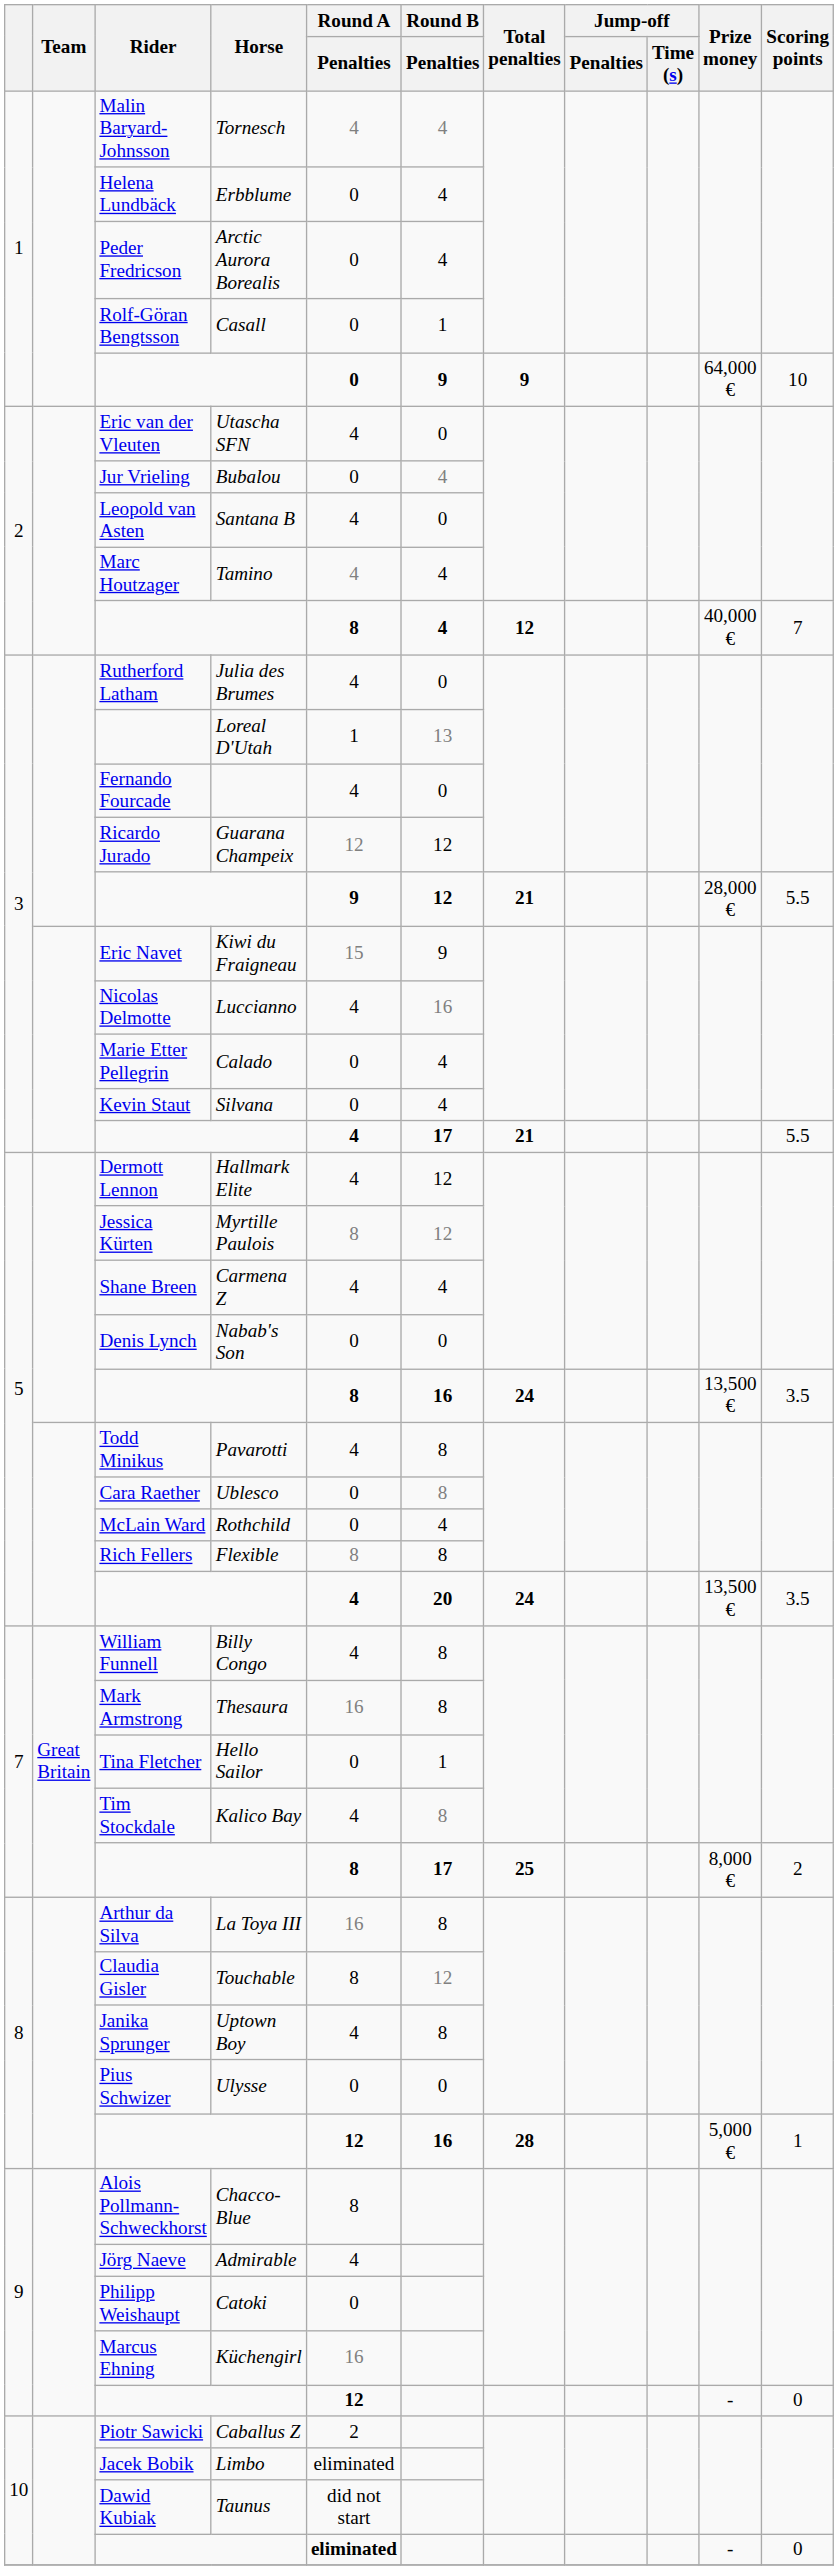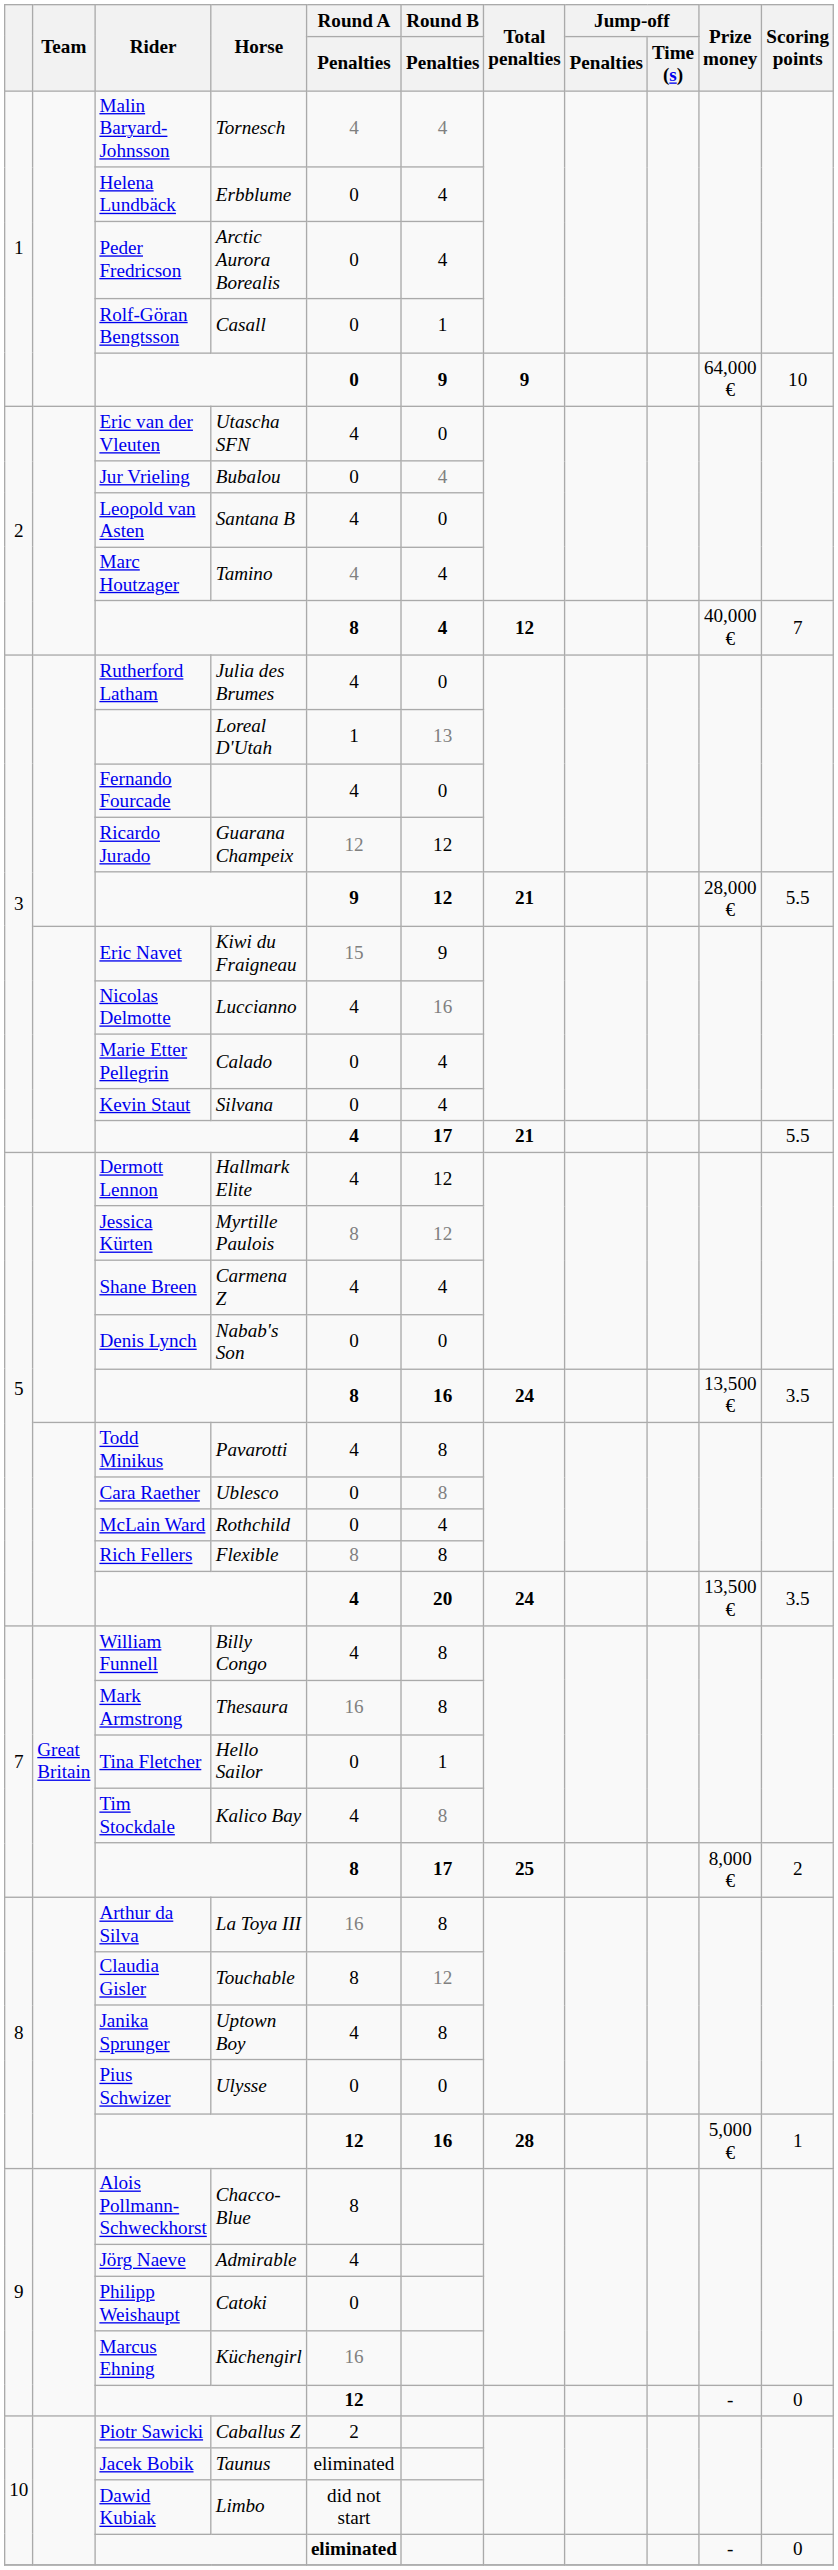 <table class="wikitable" style="font-size: 90%">
 <tr>
 <th rowspan=2 width=20></th>
 <th rowspan=2 width=125>Team</th>
 <th rowspan=2 width=180>Rider</th>
 <th rowspan=2 width=150>Horse</th>
 <th>Round A</th>
 <th>Round B</th>
 <th rowspan=2 width=75>Total penalties</th>
 <th colspan=2>Jump-off</th>
 <th rowspan=2 width=65>Prize<br>money</th>
 <th rowspan=2 width=60>Scoring<br>points</th>
 </tr>
 <tr>
 <th width=75>Penalties</th>
 <th width=75>Penalties</th>
 <th width=75>Penalties</th>
 <th width=75>Time<br>(<a href='#'>s</a>)</th>
 </tr>
 <tr>
 <td rowspan=5 align=center>1</td>
 <td rowspan=5></td>
 <td><a href='#'>Malin Baryard-Johnsson</a></td>
 <td><em>Tornesch</em></td>
 <td align=center style=color:gray>4</td>
 <td align=center style=color:gray>4</td>
 <td rowspan=4></td>
 <td rowspan=4></td>
 <td rowspan=4></td>
 <td rowspan=4></td>
 <td rowspan=4></td>
 </tr>
 <tr>
 <td><a href='#'>Helena Lundbäck</a></td>
 <td><em>Erbblume</em></td>
 <td align=center>0</td>
 <td align=center>4</td>
 </tr>
 <tr>
 <td><a href='#'>Peder Fredricson</a></td>
 <td><em>Arctic Aurora Borealis</em></td>
 <td align=center>0</td>
 <td align=center>4</td>
 </tr>
 <tr>
 <td><a href='#'>Rolf-Göran Bengtsson</a></td>
 <td><em>Casall</em></td>
 <td align=center>0</td>
 <td align=center>1</td>
 </tr>
 <tr>
 <td colspan=2></td>
 <td align=center><strong>0</strong></td>
 <td align=center><strong>9</strong></td>
 <td align=center><strong>9</strong></td>
 <td></td>
 <td></td>
 <td align=center>64,000 €</td>
 <td align=center>10</td>
 </tr>
 <tr>
 <td rowspan=5 align=center>2</td>
 <td rowspan=5></td>
 <td><a href='#'>Eric van der Vleuten</a></td>
 <td><em>Utascha SFN</em></td>
 <td align=center>4</td>
 <td align=center>0</td>
 <td rowspan=4></td>
 <td rowspan=4></td>
 <td rowspan=4></td>
 <td rowspan=4></td>
 <td rowspan=4></td>
 </tr>
 <tr>
 <td><a href='#'>Jur Vrieling</a></td>
 <td><em>Bubalou</em></td>
 <td align=center>0</td>
 <td align=center style=color:gray>4</td>
 </tr>
 <tr>
 <td><a href='#'>Leopold van Asten</a></td>
 <td><em>Santana B</em></td>
 <td align=center>4</td>
 <td align=center>0</td>
 </tr>
 <tr>
 <td><a href='#'>Marc Houtzager</a></td>
 <td><em>Tamino</em></td>
 <td align=center style=color:gray>4</td>
 <td align=center>4</td>
 </tr>
 <tr>
 <td colspan=2></td>
 <td align=center><strong>8</strong></td>
 <td align=center><strong>4</strong></td>
 <td align=center><strong>12</strong></td>
 <td></td>
 <td></td>
 <td align=center>40,000 €</td>
 <td align=center>7</td>
 </tr>
 <tr>
 <td rowspan=10 align=center>3</td>
 <td rowspan=5></td>
 <td><a href='#'>Rutherford Latham</a></td>
 <td><em>Julia des Brumes</em></td>
 <td align=center>4</td>
 <td align=center>0</td>
 <td rowspan=4></td>
 <td rowspan=4></td>
 <td rowspan=4></td>
 <td rowspan=4></td>
 <td rowspan=4></td>
 </tr>
 <tr>
 <td></td>
 <td><em>Loreal D'Utah</em></td>
 <td align=center>1</td>
 <td align=center style=color:gray>13</td>
 </tr>
 <tr>
 <td><a href='#'>Fernando Fourcade</a></td>
 <td></td>
 <td align=center>4</td>
 <td align=center>0</td>
 </tr>
 <tr>
 <td><a href='#'>Ricardo Jurado</a></td>
 <td><em>Guarana Champeix</em></td>
 <td align=center style=color:gray>12</td>
 <td align=center>12</td>
 </tr>
 <tr>
 <td colspan=2></td>
 <td align=center><strong>9</strong></td>
 <td align=center><strong>12</strong></td>
 <td align=center><strong>21</strong></td>
 <td></td>
 <td></td>
 <td align=center>28,000 €</td>
 <td align=center>5.5</td>
 </tr>
 <tr>
 <td rowspan=5></td>
 <td><a href='#'>Eric Navet</a></td>
 <td><em>Kiwi du Fraigneau</em></td>
 <td align=center style=color:gray>15</td>
 <td align=center>9</td>
 <td rowspan=4></td>
 <td rowspan=4></td>
 <td rowspan=4></td>
 <td rowspan=4></td>
 <td rowspan=4></td>
 </tr>
 <tr>
 <td><a href='#'>Nicolas Delmotte</a></td>
 <td><em>Luccianno</em></td>
 <td align=center>4</td>
 <td align=center style=color:gray>16</td>
 </tr>
 <tr>
 <td><a href='#'>Marie Etter Pellegrin</a></td>
 <td><em>Calado</em></td>
 <td align=center>0</td>
 <td align=center>4</td>
 </tr>
 <tr>
 <td><a href='#'>Kevin Staut</a></td>
 <td><em>Silvana</em></td>
 <td align=center>0</td>
 <td align=center>4</td>
 </tr>
 <tr>
 <td colspan=2></td>
 <td align=center><strong>4</strong></td>
 <td align=center><strong>17</strong></td>
 <td align=center><strong>21</strong></td>
 <td></td>
 <td></td>
 <td align=center></td>
 <td align=center>5.5</td>
 </tr>
 <tr>
 <td rowspan=10 align=center>5</td>
 <td rowspan=5></td>
 <td><a href='#'>Dermott Lennon</a></td>
 <td><em>Hallmark Elite</em></td>
 <td align=center>4</td>
 <td align=center>12</td>
 <td rowspan=4></td>
 <td rowspan=4></td>
 <td rowspan=4></td>
 <td rowspan=4></td>
 <td rowspan=4></td>
 </tr>
 <tr>
 <td><a href='#'>Jessica Kürten</a></td>
 <td><em>Myrtille Paulois</em></td>
 <td align=center style=color:gray>8</td>
 <td align=center style=color:gray>12</td>
 </tr>
 <tr>
 <td><a href='#'>Shane Breen</a></td>
 <td><em>Carmena Z</em></td>
 <td align=center>4</td>
 <td align=center>4</td>
 </tr>
 <tr>
 <td><a href='#'>Denis Lynch</a></td>
 <td><em>Nabab's Son</em></td>
 <td align=center>0</td>
 <td align=center>0</td>
 </tr>
 <tr>
 <td colspan=2></td>
 <td align=center><strong>8</strong></td>
 <td align=center><strong>16</strong></td>
 <td align=center><strong>24</strong></td>
 <td></td>
 <td></td>
 <td align=center>13,500 €</td>
 <td align=center>3.5</td>
 </tr>
 <tr>
 <td rowspan=5></td>
 <td><a href='#'>Todd Minikus</a></td>
 <td><em>Pavarotti</em></td>
 <td align=center>4</td>
 <td align=center>8</td>
 <td rowspan=4></td>
 <td rowspan=4></td>
 <td rowspan=4></td>
 <td rowspan=4></td>
 <td rowspan=4></td>
 </tr>
 <tr>
 <td><a href='#'>Cara Raether</a></td>
 <td><em>Ublesco</em></td>
 <td align=center>0</td>
 <td align=center style=color:gray>8</td>
 </tr>
 <tr>
 <td><a href='#'>McLain Ward</a></td>
 <td><em>Rothchild</em></td>
 <td align=center>0</td>
 <td align=center>4</td>
 </tr>
 <tr>
 <td><a href='#'>Rich Fellers</a></td>
 <td><em>Flexible</em></td>
 <td align=center style=color:gray>8</td>
 <td align=center>8</td>
 </tr>
 <tr>
 <td colspan=2></td>
 <td align=center><strong>4</strong></td>
 <td align=center><strong>20</strong></td>
 <td align=center><strong>24</strong></td>
 <td></td>
 <td></td>
 <td align=center>13,500 €</td>
 <td align=center>3.5</td>
 </tr>
 <tr>
 <td rowspan=5 align=center>7</td>
 <td rowspan=5> <a href='#'>Great Britain</a></td>
 <td><a href='#'>William Funnell</a></td>
 <td><em>Billy Congo</em></td>
 <td align=center>4</td>
 <td align=center>8</td>
 <td rowspan=4></td>
 <td rowspan=4></td>
 <td rowspan=4></td>
 <td rowspan=4></td>
 <td rowspan=4></td>
 </tr>
 <tr>
 <td><a href='#'>Mark Armstrong</a></td>
 <td><em>Thesaura</em></td>
 <td align=center style=color:gray>16</td>
 <td align=center>8</td>
 </tr>
 <tr>
 <td><a href='#'>Tina Fletcher</a></td>
 <td><em>Hello Sailor</em></td>
 <td align=center>0</td>
 <td align=center>1</td>
 </tr>
 <tr>
 <td><a href='#'>Tim Stockdale</a></td>
 <td><em>Kalico Bay</em></td>
 <td align=center>4</td>
 <td align=center style=color:gray>8</td>
 </tr>
 <tr>
 <td colspan=2></td>
 <td align=center><strong>8</strong></td>
 <td align=center><strong>17</strong></td>
 <td align=center><strong>25</strong></td>
 <td></td>
 <td></td>
 <td align=center>8,000 €</td>
 <td align=center>2</td>
 </tr>
 <tr>
 <td rowspan=5 align=center>8</td>
 <td rowspan=5></td>
 <td><a href='#'>Arthur da Silva</a></td>
 <td><em>La Toya III</em></td>
 <td align=center style=color:gray>16</td>
 <td align=center>8</td>
 <td rowspan=4></td>
 <td rowspan=4></td>
 <td rowspan=4></td>
 <td rowspan=4></td>
 <td rowspan=4></td>
 </tr>
 <tr>
 <td><a href='#'>Claudia Gisler</a></td>
 <td><em>Touchable</em></td>
 <td align=center>8</td>
 <td align=center style=color:gray>12</td>
 </tr>
 <tr>
 <td><a href='#'>Janika Sprunger</a></td>
 <td><em>Uptown Boy</em></td>
 <td align=center>4</td>
 <td align=center>8</td>
 </tr>
 <tr>
 <td><a href='#'>Pius Schwizer</a></td>
 <td><em>Ulysse</em></td>
 <td align=center>0</td>
 <td align=center>0</td>
 </tr>
 <tr>
 <td colspan=2></td>
 <td align=center><strong>12</strong></td>
 <td align=center><strong>16</strong></td>
 <td align=center><strong>28</strong></td>
 <td></td>
 <td></td>
 <td align=center>5,000 €</td>
 <td align=center>1</td>
 </tr>
 <tr>
 <td rowspan=5 align=center>9</td>
 <td rowspan=5></td>
 <td><a href='#'>Alois Pollmann-Schweckhorst</a></td>
 <td><em>Chacco-Blue</em></td>
 <td align=center>8</td>
 <td align=center></td>
 <td rowspan=4></td>
 <td rowspan=4></td>
 <td rowspan=4></td>
 <td rowspan=4></td>
 <td rowspan=4></td>
 </tr>
 <tr>
 <td><a href='#'>Jörg Naeve</a></td>
 <td><em>Admirable</em></td>
 <td align=center>4</td>
 <td align=center></td>
 </tr>
 <tr>
 <td><a href='#'>Philipp Weishaupt</a></td>
 <td><em>Catoki</em></td>
 <td align=center>0</td>
 <td align=center></td>
 </tr>
 <tr>
 <td><a href='#'>Marcus Ehning</a></td>
 <td><em>Küchengirl</em></td>
 <td align=center style=color:gray>16</td>
 <td align=center></td>
 </tr>
 <tr>
 <td colspan=2></td>
 <td align=center><strong>12</strong></td>
 <td align=center></td>
 <td align=center></td>
 <td></td>
 <td></td>
 <td align=center>-</td>
 <td align=center>0</td>
 </tr>
 <tr>
 <td rowspan=4 align=center>10</td>
 <td rowspan=4></td>
 <td><a href='#'>Piotr Sawicki</a></td>
 <td><em>Caballus Z</em></td>
 <td align=center>2</td>
 <td align=center></td>
 <td rowspan=3></td>
 <td rowspan=3></td>
 <td rowspan=3></td>
 <td rowspan=3></td>
 <td rowspan=3></td>
 </tr>
 <tr>
 <td><a href='#'>Jacek Bobik</a></td>
-<td><em>Limbo</em></td>
+<td><em>Taunus</em></td>
 <td align=center>eliminated</td>
 <td align=center></td>
 </tr>
 <tr>
 <td><a href='#'>Dawid Kubiak</a></td>
-<td><em>Taunus</em></td>
+<td><em>Limbo</em></td>
 <td align=center>did not start</td>
 <td align=center></td>
 </tr>
 <tr>
 <td colspan=2></td>
 <td align=center><strong>eliminated</strong></td>
 <td align=center></td>
 <td align=center></td>
 <td></td>
 <td></td>
 <td align=center>-</td>
 <td align=center>0</td>
 </tr>
 <tr>
 </tr>
 </table>
